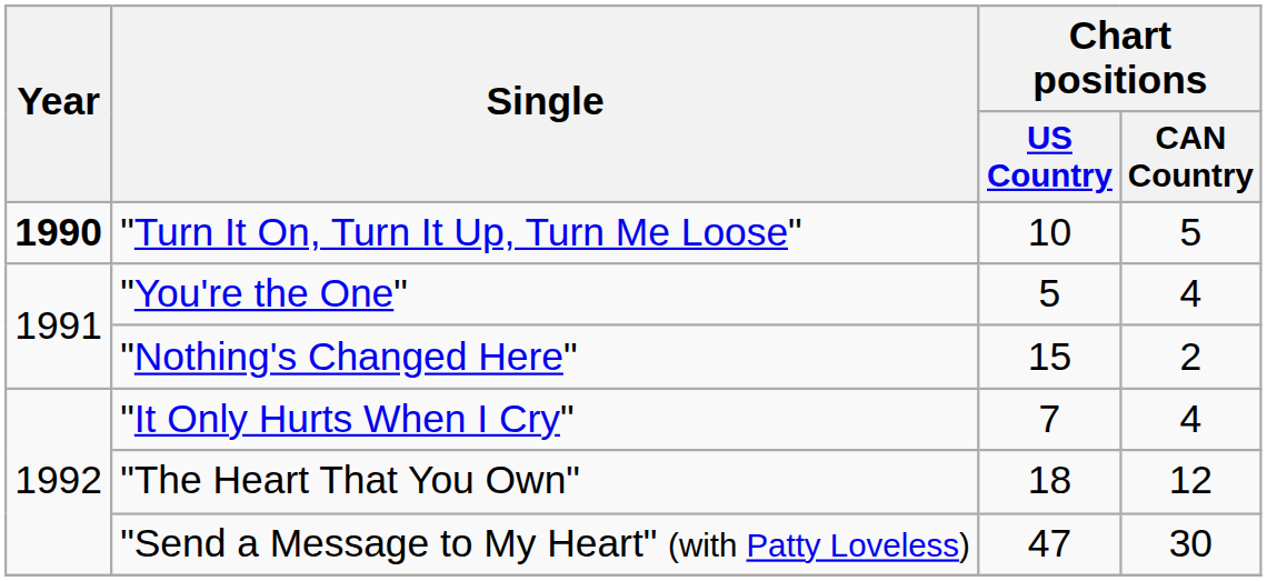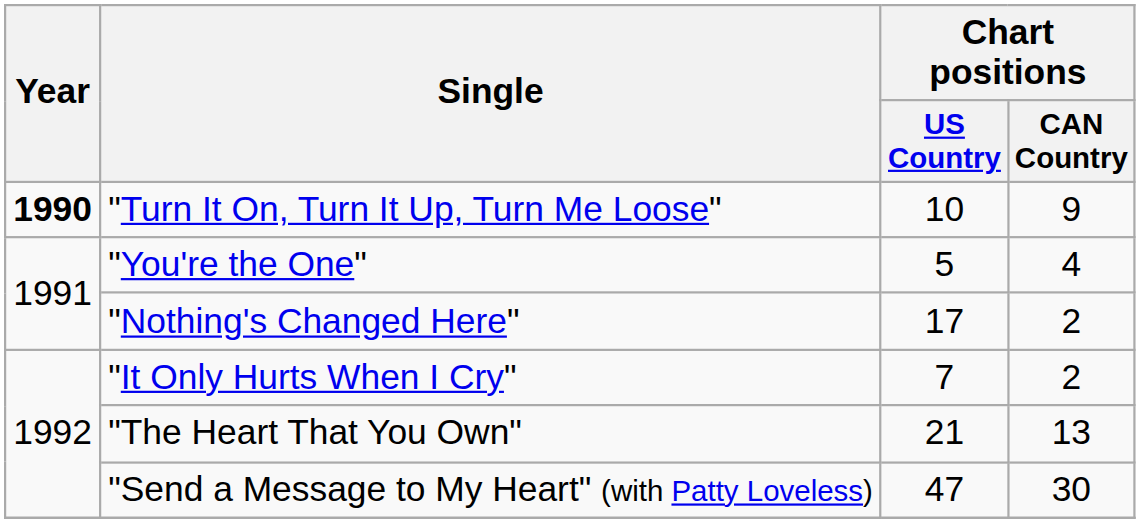 <table class="wikitable" style="text-align:center;">
 <tr>
 <th rowspan="2">Year</th>
 <th rowspan="2">Single</th>
 <th colspan="2">Chart positions</th>
 </tr>
 <tr style="font-size:smaller;">
 <th width="45"><a href='#'>US Country</a></th>
 <th width="45">CAN Country</th>
 </tr>
 <tr>
 <td><strong>1990</strong></td>
 <td align="left">"<a href='#'>Turn It On, Turn It Up, Turn Me Loose</a>"</td>
 <td>10</td>
-<td>5</td>
+<td>9</td>
 </tr>
 <tr>
 <td rowspan="2">1991</td>
 <td align="left">"<a href='#'>You're the One</a>"</td>
 <td>5</td>
 <td>4</td>
 </tr>
 <tr>
 <td align="left">"<a href='#'>Nothing's Changed Here</a>"</td>
-<td>15</td>
+<td>17</td>
 <td>2</td>
 </tr>
 <tr>
 <td rowspan="3">1992</td>
 <td align="left">"<a href='#'>It Only Hurts When I Cry</a>"</td>
 <td>7</td>
-<td>4</td>
+<td>2</td>
 </tr>
 <tr>
 <td align="left">"The Heart That You Own"</td>
-<td>18</td>
-<td>12</td>
+<td>21</td>
+<td>13</td>
 </tr>
 <tr>
 <td align="left">"Send a Message to My Heart" <small>(with <a href='#'>Patty Loveless</a>)</small></td>
 <td>47</td>
 <td>30</td>
 </tr>
 <tr>
 </tr>
 </table>
